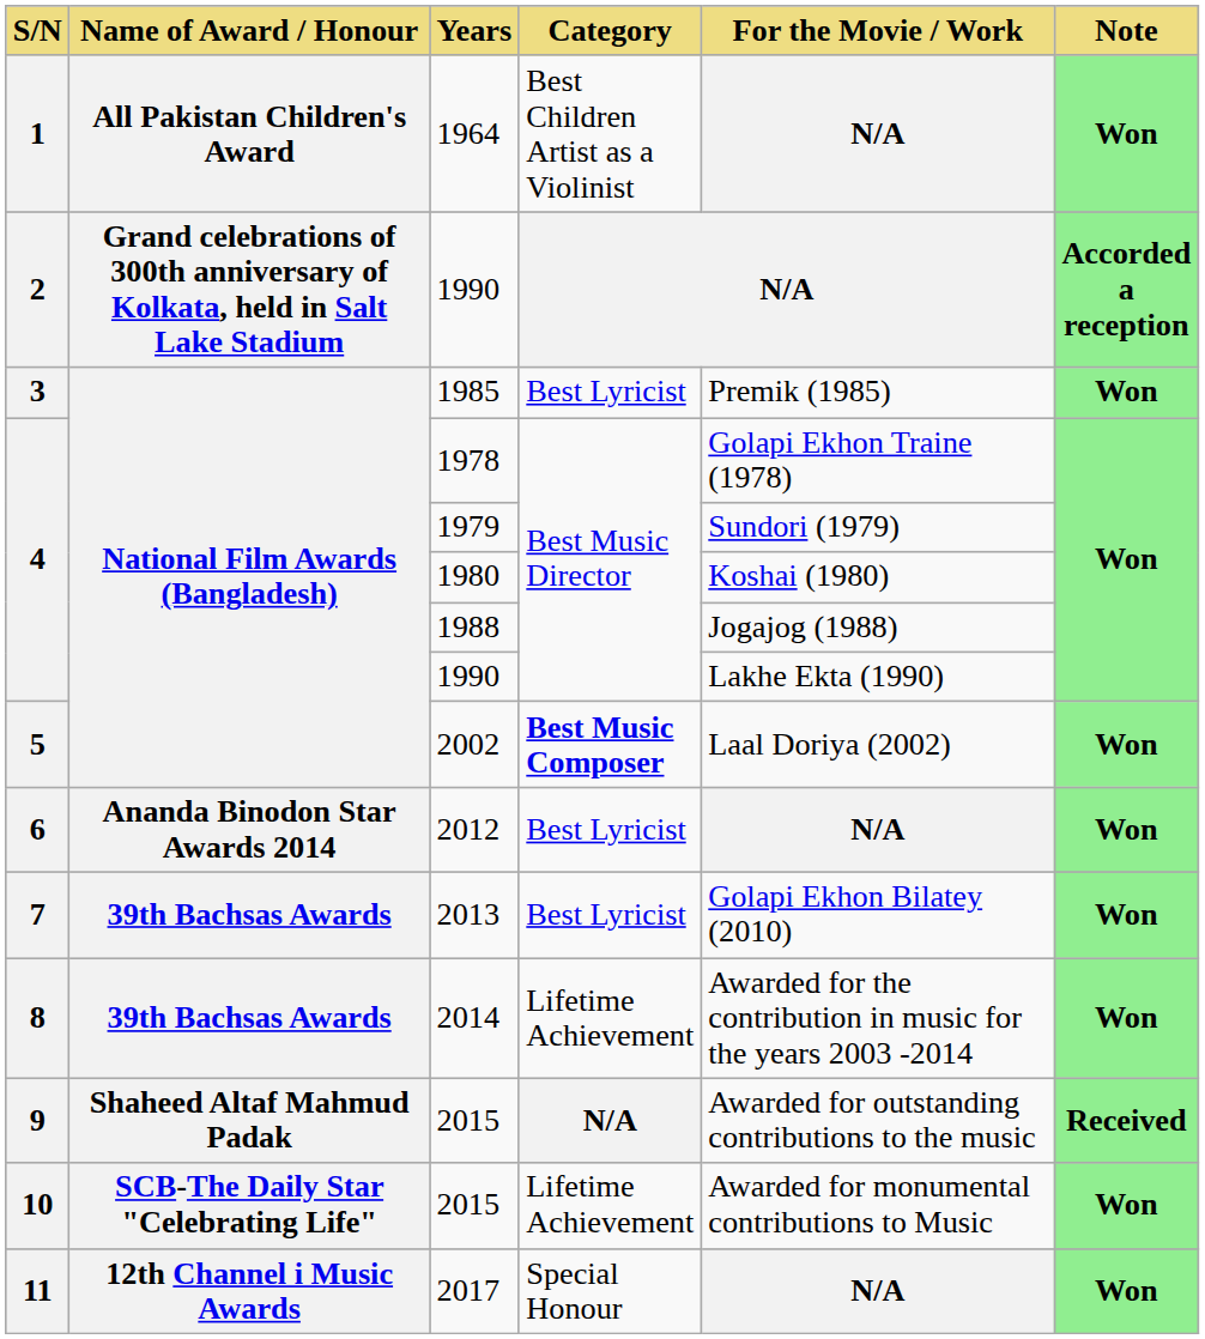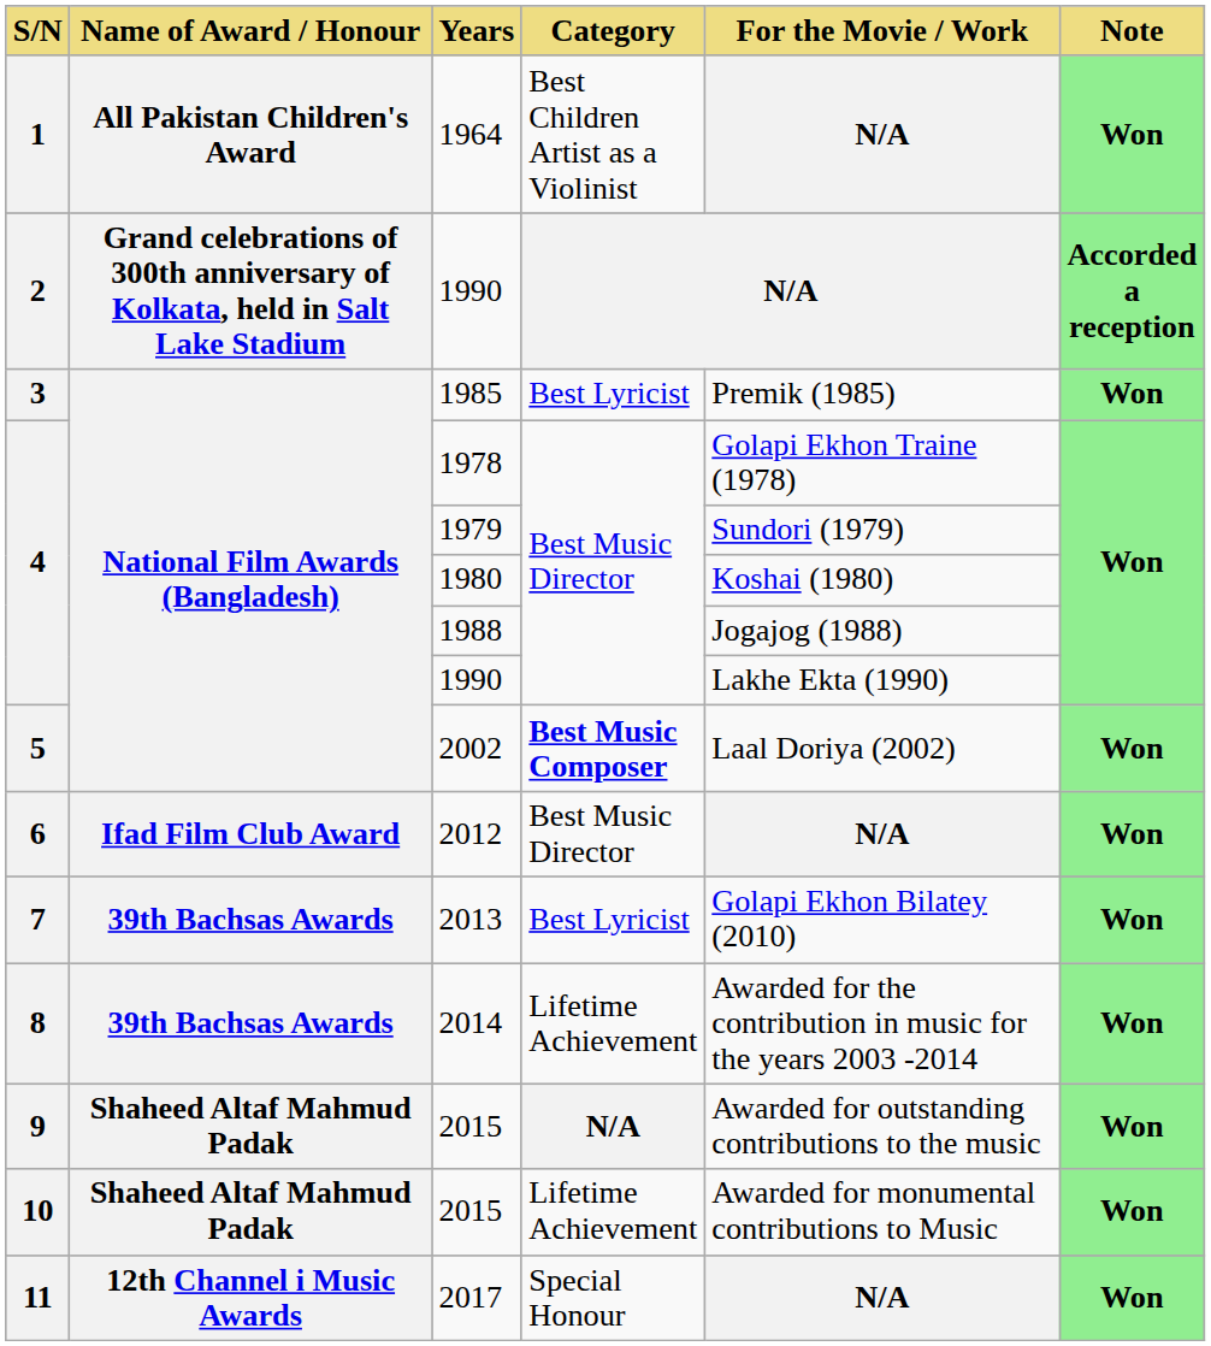 <table class="wikitable">
 <tr>
 <th style="background:#EEDD82;">S/N</th>
 <th style="width:250pt; background:#EEDD82;">Name of Award / Honour</th>
 <th style="background:#EEDD82;">Years</th>
 <th style="background:#EEDD82;">Category</th>
 <th style="width:250pt; background:#EEDD82;">For the Movie / Work</th>
 <th style="background:#EEDD82;">Note</th>
 </tr>
 <tr>
 <th>1</th>
 <th>All Pakistan Children's Award</th>
 <td>1964</td>
 <td>Best Children Artist as a Violinist</td>
 <th>N/A</th>
 <th style="background:lightgreen;">Won</th>
 </tr>
 <tr>
 <th>2</th>
 <th>Grand celebrations of 300th anniversary of <a href='#'>Kolkata</a>, held in <a href='#'>Salt Lake Stadium</a></th>
 <td>1990</td>
 <th colspan="2">N/A</th>
 <th style="background:lightgreen;">Accorded a reception</th>
 </tr>
 <tr>
 <th>3</th>
 <th rowspan="7"><a href='#'>National Film Awards (Bangladesh)</a></th>
 <td>1985</td>
 <td><a href='#'>Best Lyricist</a></td>
 <td>Premik (1985)</td>
 <th style="background:lightgreen;">Won</th>
 </tr>
 <tr>
 <th rowspan="5">4</th>
 <td>1978</td>
 <td rowspan="5"><a href='#'>Best Music Director</a></td>
 <td><a href='#'>Golapi Ekhon Traine</a> (1978)</td>
 <th rowspan="5" style="background:lightgreen;" !>Won</th>
 </tr>
 <tr>
 <td>1979</td>
 <td><a href='#'>Sundori</a> (1979)</td>
 </tr>
 <tr>
 <td>1980</td>
 <td><a href='#'>Koshai</a> (1980)</td>
 </tr>
 <tr>
 <td>1988</td>
 <td>Jogajog (1988)</td>
 </tr>
 <tr>
 <td>1990</td>
 <td>Lakhe Ekta (1990)</td>
 </tr>
 <tr>
 <th>5</th>
 <td>2002</td>
 <td><strong><a href='#'>Best Music Composer</a></strong></td>
 <td>Laal Doriya (2002)</td>
 <th style="background:lightgreen;">Won</th>
 </tr>
 <tr>
 <th>6</th>
-<th>Ananda Binodon Star Awards 2014</th>
+<th><a href='#'>Ifad Film Club Award</a></th>
 <td>2012</td>
-<td><a href='#'>Best Lyricist</a></td>
+<td>Best Music Director</td>
 <th>N/A</th>
 <th style="background:lightgreen;">Won</th>
 </tr>
 <tr>
 <th>7</th>
 <th><a href='#'>39th Bachsas Awards</a></th>
 <td>2013</td>
 <td><a href='#'>Best Lyricist</a></td>
 <td><a href='#'>Golapi Ekhon Bilatey</a> (2010)</td>
 <th style="background:lightgreen;">Won</th>
 </tr>
 <tr>
 <th>8</th>
 <th><a href='#'>39th Bachsas Awards</a></th>
 <td>2014</td>
 <td>Lifetime Achievement</td>
 <td>Awarded for the contribution in music for the years 2003 -2014</td>
 <th style="background:lightgreen;">Won</th>
 </tr>
 <tr>
 <th>9</th>
 <th>Shaheed Altaf Mahmud Padak</th>
 <td>2015</td>
 <th>N/A</th>
 <td>Awarded for outstanding contributions to the music</td>
-<th style="background:lightgreen;">Received</th>
+<th style="background:lightgreen;">Won</th>
 </tr>
 <tr>
 <th>10</th>
-<th><a href='#'>SCB</a>-<a href='#'>The Daily Star</a> "Celebrating Life"</th>
+<th>Shaheed Altaf Mahmud Padak</th>
 <td>2015</td>
 <td>Lifetime Achievement</td>
 <td>Awarded for monumental contributions to Music</td>
 <th style="background:lightgreen;">Won</th>
 </tr>
 <tr>
 <th>11</th>
 <th>12th <a href='#'>Channel i Music Awards</a></th>
 <td>2017</td>
 <td>Special Honour</td>
 <th>N/A</th>
 <th style="background:lightgreen;">Won</th>
 </tr>
 </table>
